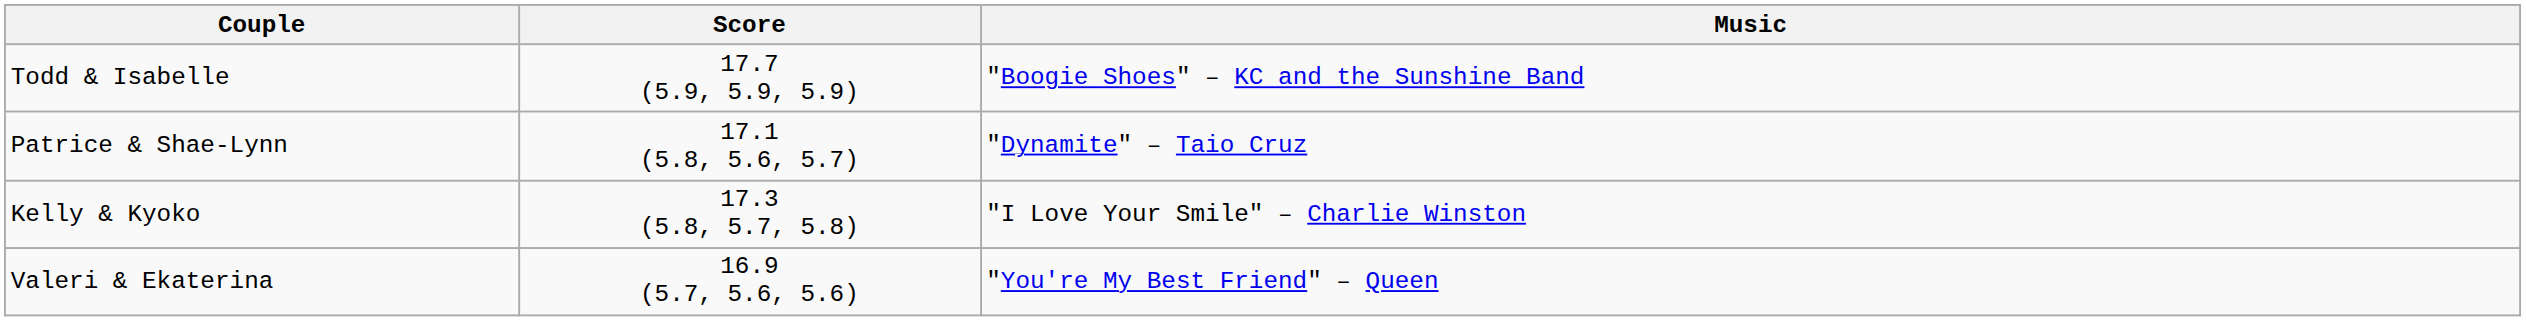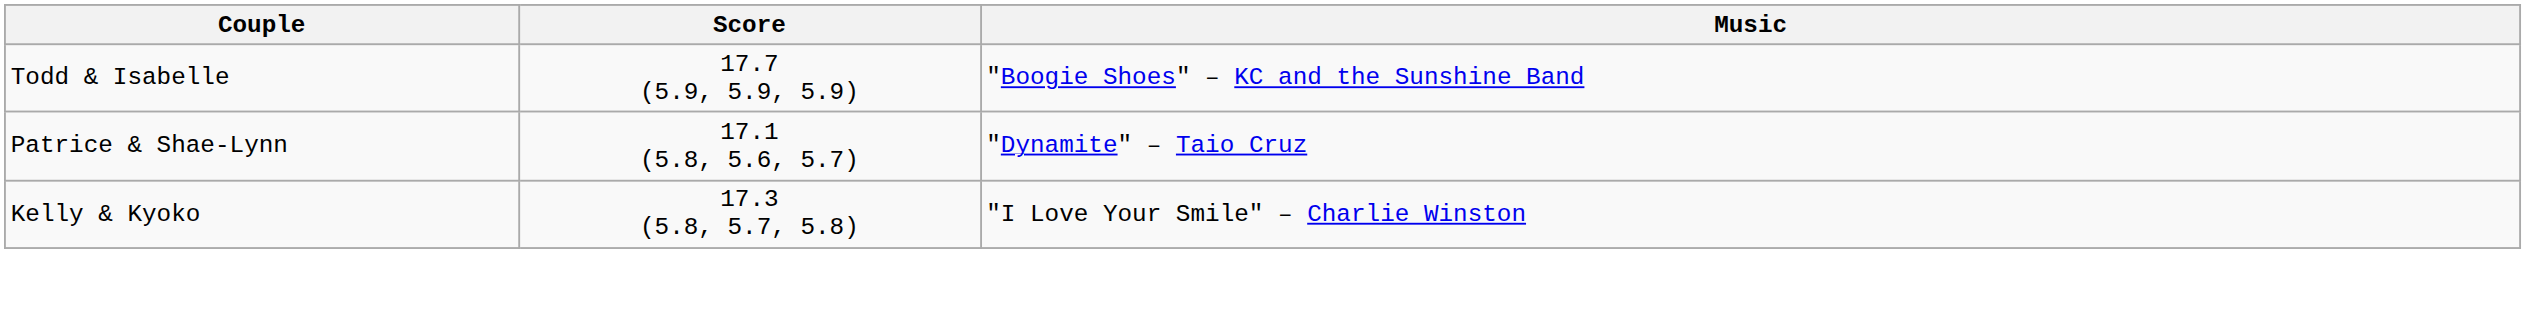 <table class="wikitable" style="width:85%;">
 <tr>
 <th style="width:20%;">Couple</th>
 <th style="width:18%;">Score</th>
 <th style="width:60%;">Music</th>
 </tr>
 <tr>
 <td>Todd & Isabelle</td>
 <td style="text-align:center;">17.7 <br> (5.9, 5.9, 5.9)</td>
 <td>"<a href='#'>Boogie Shoes</a>" – <a href='#'>KC and the Sunshine Band</a></td>
 </tr>
 <tr>
 <td>Patrice & Shae-Lynn</td>
 <td style="text-align:center;">17.1 <br> (5.8, 5.6, 5.7)</td>
 <td>"<a href='#'>Dynamite</a>" – <a href='#'>Taio Cruz</a></td>
 </tr>
 <tr>
 <td>Kelly & Kyoko</td>
 <td style="text-align:center;">17.3 <br> (5.8, 5.7, 5.8)</td>
 <td>"I Love Your Smile" – <a href='#'>Charlie Winston</a></td>
 </tr>
-<tr>
-<td>Valeri & Ekaterina</td>
-<td style="text-align:center;">16.9 <br> (5.7, 5.6, 5.6)</td>
-<td>"<a href='#'>You're My Best Friend</a>" – <a href='#'>Queen</a></td>
-</tr>
 </table>
